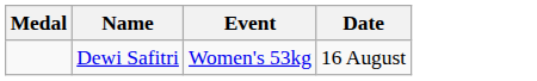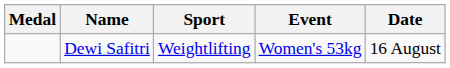 <table class="wikitable sortable" style="font-size:90%">
 <tr>
 <th>Medal</th>
 <th>Name</th>
+<th>Sport</th>
 <th>Event</th>
 <th>Date</th>
 </tr>
 <tr>
 <td></td>
 <td><a href='#'>Dewi Safitri</a></td>
+<td><a href='#'>Weightlifting</a></td>
 <td><a href='#'>Women's 53kg</a></td>
 <td>16 August</td>
 </tr>
 </table>
